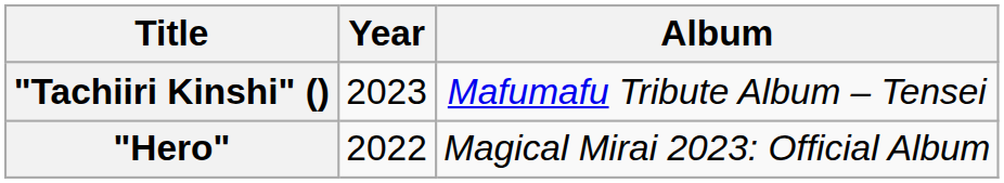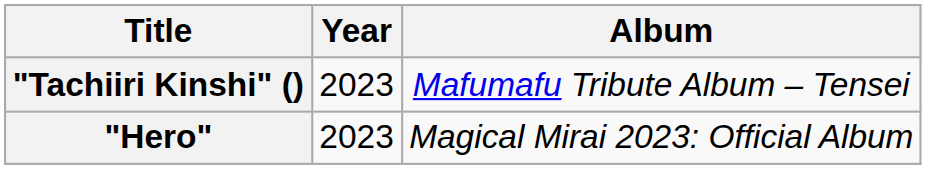 <table class="wikitable plainrowheaders" style="text-align:center;">
 <tr>
 <th scope="col">Title</th>
 <th scope="col">Year</th>
 <th scope="col">Album</th>
 </tr>
 <tr>
 <th scope="row">"Tachiiri Kinshi" ()<br></th>
 <td>2023</td>
 <td><em><a href='#'>Mafumafu</a> Tribute Album – Tensei</em></td>
 </tr>
 <tr>
 <th scope="row">"Hero"<br></th>
-<td>2022</td>
+<td>2023</td>
 <td><em>Magical Mirai 2023: Official Album</em></td>
 </tr>
 </table>
